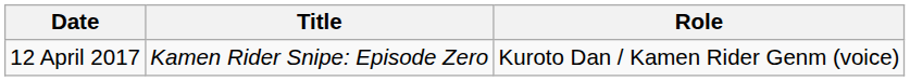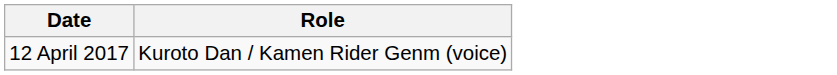 <table class="wikitable">
 <tr>
 <th>Date</th>
-<th>Title</th>
 <th>Role</th>
 </tr>
 <tr>
 <td>12 April 2017</td>
-<td><em>Kamen Rider Snipe: Episode Zero</em></td>
 <td>Kuroto Dan / Kamen Rider Genm (voice)</td>
 </tr>
 </table>
